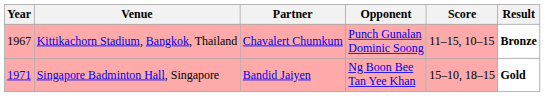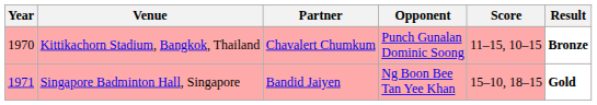 <table class="sortable wikitable" style="font-size: 90%;">
 <tr>
 <th>Year</th>
 <th>Venue</th>
 <th>Partner</th>
 <th>Opponent</th>
 <th>Score</th>
 <th>Result</th>
 </tr>
 <tr style="background:#FFAAAA">
-<td align="center">1967</td>
+<td align="center">1970</td>
 <td align="left"><a href='#'>Kittikachorn Stadium</a>, <a href='#'>Bangkok</a>, Thailand</td>
 <td align="left"> <a href='#'>Chavalert Chumkum</a></td>
 <td align="left"> <a href='#'>Punch Gunalan</a><br> <a href='#'>Dominic Soong</a></td>
 <td align="left">11–15, 10–15</td>
 <td style="text-align:left; background:white"> <strong>Bronze</strong></td>
 </tr>
 <tr style="background:#FFAAAA">
 <td align="center"><a href='#'>1971</a></td>
 <td align="left"><a href='#'>Singapore Badminton Hall</a>, Singapore</td>
 <td align="left"> <a href='#'>Bandid Jaiyen</a></td>
 <td align="left"> <a href='#'>Ng Boon Bee</a><br> <a href='#'>Tan Yee Khan</a></td>
 <td align="left">15–10, 18–15</td>
 <td style="text-align:left; background:white"> <strong>Gold</strong></td>
 </tr>
 </table>
